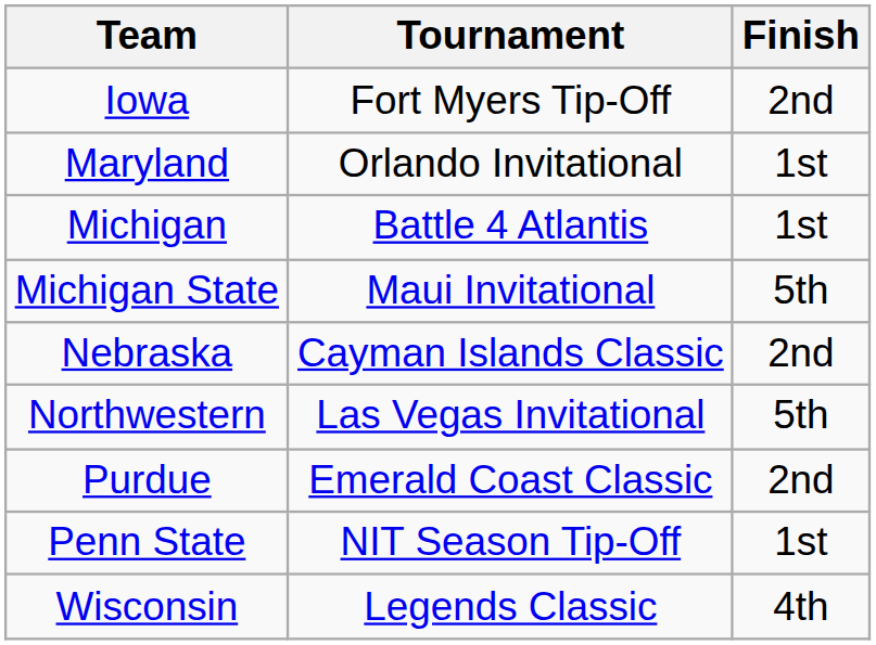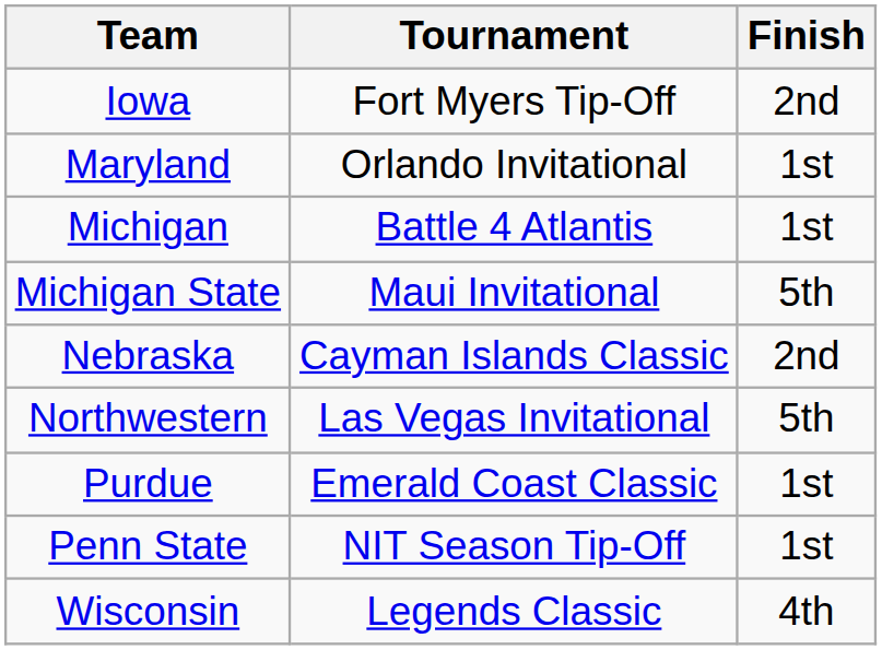 <table class="wikitable">
 <tr>
 <th>Team</th>
 <th>Tournament</th>
 <th>Finish</th>
 </tr>
 <tr style="text-align:center;">
 <td><a href='#'>Iowa</a></td>
 <td>Fort Myers Tip-Off</td>
 <td>2nd</td>
 </tr>
 <tr style="text-align:center;">
 <td><a href='#'>Maryland</a></td>
 <td>Orlando Invitational</td>
 <td>1st</td>
 </tr>
 <tr style="text-align:center;">
 <td><a href='#'>Michigan</a></td>
 <td><a href='#'>Battle 4 Atlantis</a></td>
 <td>1st</td>
 </tr>
 <tr style="text-align:center;">
 <td><a href='#'>Michigan State</a></td>
 <td><a href='#'>Maui Invitational</a></td>
 <td>5th</td>
 </tr>
 <tr style="text-align:center;">
 <td><a href='#'>Nebraska</a></td>
 <td><a href='#'>Cayman Islands Classic</a></td>
 <td>2nd</td>
 </tr>
 <tr style="text-align:center;">
 <td><a href='#'>Northwestern</a></td>
 <td><a href='#'>Las Vegas Invitational</a></td>
 <td>5th</td>
 </tr>
 <tr style="text-align:center;">
 <td><a href='#'>Purdue</a></td>
 <td><a href='#'>Emerald Coast Classic</a></td>
-<td>2nd</td>
+<td>1st</td>
 </tr>
 <tr style="text-align:center;">
 <td><a href='#'>Penn State</a></td>
 <td><a href='#'>NIT Season Tip-Off</a></td>
 <td>1st</td>
 </tr>
 <tr style="text-align:center;">
 <td><a href='#'>Wisconsin</a></td>
 <td><a href='#'>Legends Classic</a></td>
 <td>4th</td>
 </tr>
 </table>
